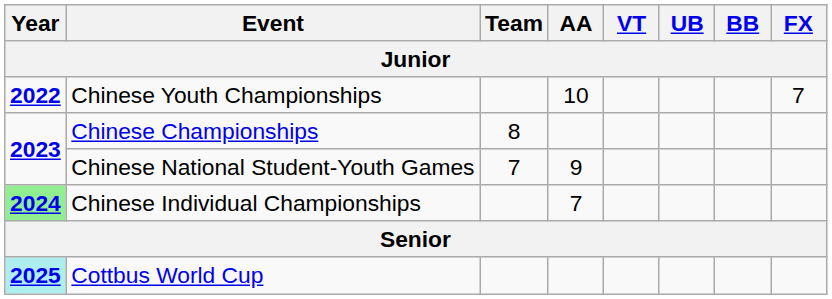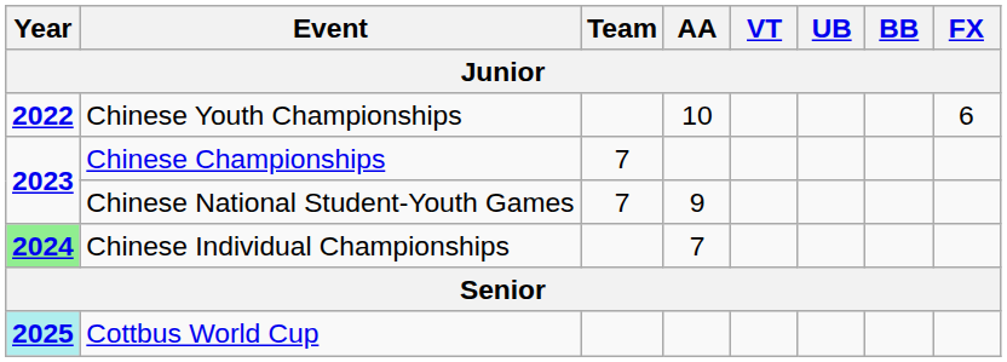 <table class="wikitable" style="text-align:center; font-size:95%;">
 <tr>
 <th align=center>Year</th>
 <th align=center>Event</th>
 <th style="width:30px;">Team</th>
 <th style="width:30px;">AA</th>
 <th style="width:30px;"><a href='#'>VT</a></th>
 <th style="width:30px;"><a href='#'>UB</a></th>
 <th style="width:30px;"><a href='#'>BB</a></th>
 <th style="width:30px;"><a href='#'>FX</a></th>
 </tr>
 <tr>
 <th colspan="8">Junior</th>
 </tr>
 <tr>
 <td rowspan="1"><strong><a href='#'>2022</a></strong></td>
 <td align=left>Chinese Youth Championships</td>
 <td></td>
 <td>10</td>
 <td></td>
 <td></td>
 <td></td>
-<td>7</td>
+<td>6</td>
 </tr>
 <tr>
 <td rowspan="2"><strong><a href='#'>2023</a></strong></td>
 <td align=left><a href='#'>Chinese Championships</a></td>
-<td>8</td>
+<td>7</td>
 <td></td>
 <td></td>
 <td></td>
 <td></td>
 </tr>
 <tr>
 <td align=left>Chinese National Student-Youth Games</td>
 <td>7</td>
 <td>9</td>
 <td></td>
 <td></td>
 <td></td>
 <td></td>
 </tr>
 <tr>
 <td rowspan="1" style="background: lightgreen;"><strong><a href='#'>2024</a></strong></td>
 <td align=left>Chinese Individual Championships</td>
 <td></td>
 <td>7</td>
 <td></td>
 <td></td>
 <td></td>
 <td></td>
 </tr>
 <tr>
 <th colspan="8">Senior</th>
 </tr>
 <tr>
 <td rowspan="1" style="background: paleturquoise;"><strong><a href='#'>2025</a></strong></td>
 <td align=left><a href='#'>Cottbus World Cup</a></td>
 <td></td>
 <td></td>
 <td></td>
 <td></td>
 <td></td>
 <td></td>
 </tr>
 </table>
